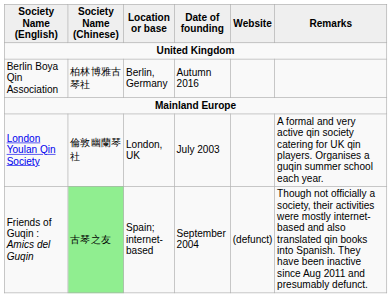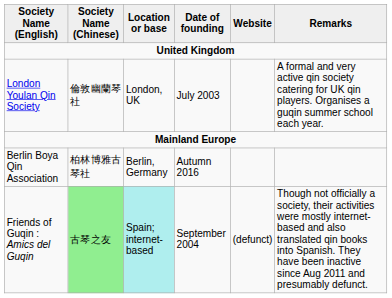 <table class="wikitable">
 <tr>
 <th style="background:#efefef;">Society Name (English)</th>
 <th style="background:#efefef;">Society Name (Chinese)</th>
 <th style="background:#efefef;">Location or base</th>
 <th style="background:#efefef;">Date of founding</th>
 <th style="background:#efefef;">Website</th>
 <th style="background:#efefef;">Remarks</th>
 </tr>
 <tr>
 <td colspan="6" align="center"><strong>United Kingdom</strong></td>
 </tr>
 <tr>
+<td><a href='#'>London Youlan Qin Society</a></td>
+<td>倫敦幽蘭琴社</td>
+<td>London, UK</td>
+<td>July 2003</td>
+<td></td>
+<td>A formal and very active qin society catering for UK qin players. Organises a guqin summer school each year.</td>
+</tr>
+<tr>
+<td colspan="6" align="center"><strong>Mainland Europe</strong></td>
+</tr>
+<tr>
 <td>Berlin Boya Qin Association</td>
 <td>柏林博雅古琴社</td>
 <td>Berlin, Germany</td>
 <td>Autumn 2016</td>
 <td></td>
 <td></td>
 </tr>
 <tr>
-<td colspan="6" align="center"><strong>Mainland Europe</strong></td>
-</tr>
-<tr>
-<td><a href='#'>London Youlan Qin Society</a></td>
-<td>倫敦幽蘭琴社</td>
-<td>London, UK</td>
-<td>July 2003</td>
-<td></td>
-<td>A formal and very active qin society catering for UK qin players. Organises a guqin summer school each year.</td>
-</tr>
-<tr>
 <td>Friends of Guqin : <em>Amics del Guqin</em></td>
 <td style="background: lightgreen;">古琴之友</td>
-<td>Spain; internet-based</td>
+<td style="background: paleturquoise;">Spain; internet-based</td>
 <td>September 2004</td>
 <td> (defunct)</td>
 <td>Though not officially a society, their activities were mostly internet-based and also translated qin books into Spanish. They have been inactive since Aug 2011 and presumably defunct.</td>
 </tr>
 </table>
